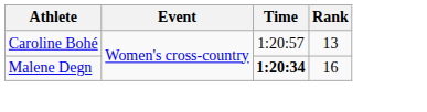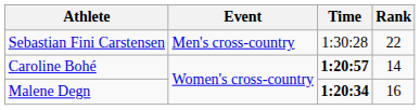 <table class=wikitable style=font-size:90%;text-align:center>
 <tr>
 <th>Athlete</th>
 <th>Event</th>
 <th>Time</th>
 <th>Rank</th>
 </tr>
 <tr>
+<td align=left><a href='#'>Sebastian Fini Carstensen</a></td>
+<td align=left><a href='#'>Men's cross-country</a></td>
+<td>1:30:28</td>
+<td>22</td>
+</tr>
+<tr>
 <td align=left><a href='#'>Caroline Bohé</a></td>
 <td align=left rowspan=2><a href='#'>Women's cross-country</a></td>
-<td>1:20:57</td>
-<td>13</td>
+<td><strong>1:20:57</strong></td>
+<td>14</td>
 </tr>
 <tr>
 <td align=left><a href='#'>Malene Degn</a></td>
 <td><strong>1:20:34</strong></td>
 <td>16</td>
 </tr>
 </table>
